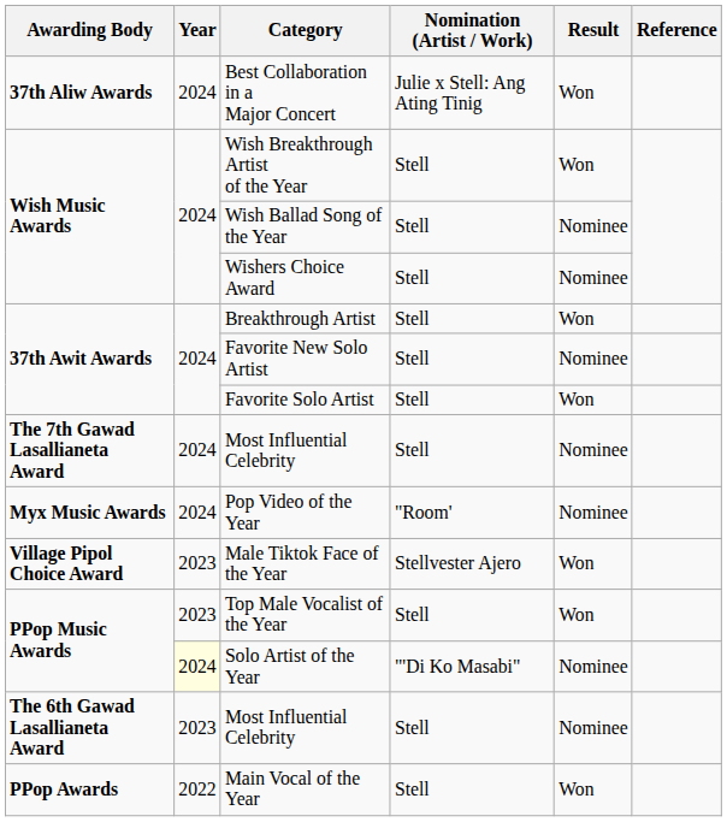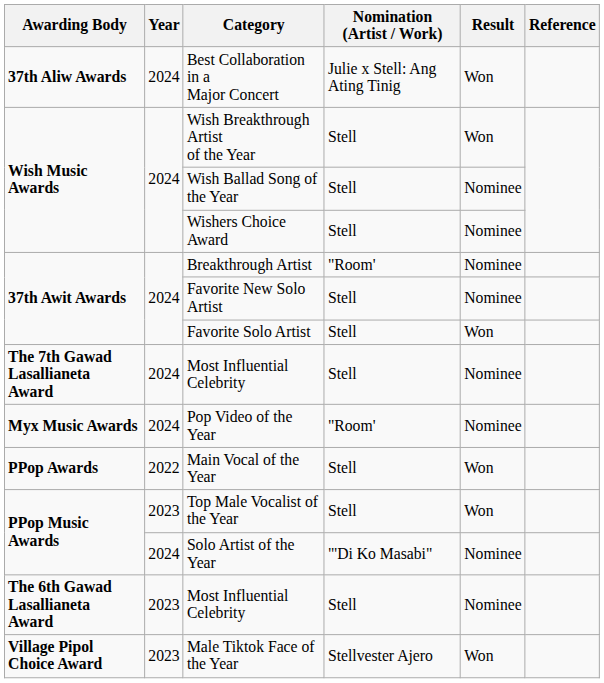 <table class="wikitable">
 <tr>
 <th>Awarding Body</th>
 <th>Year</th>
 <th>Category</th>
 <th>Nomination<br>(Artist / Work)</th>
 <th>Result</th>
 <th>Reference</th>
 </tr>
 <tr>
 <td><strong>37th Aliw Awards</strong></td>
 <td>2024</td>
 <td>Best Collaboration in a<br>Major Concert</td>
 <td>Julie x Stell: Ang Ating Tinig</td>
 <td>Won</td>
 <td></td>
 </tr>
 <tr>
 <td rowspan="3"><strong>Wish Music Awards</strong></td>
 <td rowspan="3">2024</td>
 <td>Wish Breakthrough Artist<br>of the Year</td>
 <td>Stell</td>
 <td>Won</td>
 <td rowspan="3"></td>
 </tr>
 <tr>
 <td>Wish Ballad Song of the Year</td>
 <td>Stell</td>
 <td>Nominee</td>
 </tr>
 <tr>
 <td>Wishers Choice Award</td>
 <td>Stell</td>
 <td>Nominee</td>
 </tr>
 <tr>
 <td rowspan="3"><strong>37th Awit Awards</strong></td>
 <td rowspan="3">2024</td>
 <td>Breakthrough Artist</td>
-<td>Stell</td>
-<td>Won</td>
+<td>"Room'</td>
+<td>Nominee</td>
 <td></td>
 </tr>
 <tr>
 <td>Favorite New Solo Artist</td>
 <td>Stell</td>
 <td>Nominee</td>
 <td></td>
 </tr>
 <tr>
 <td>Favorite Solo Artist</td>
 <td>Stell</td>
 <td>Won</td>
 <td></td>
 </tr>
 <tr>
 <td><strong>The 7th Gawad Lasallianeta</strong><br><strong>Award</strong></td>
 <td>2024</td>
 <td>Most Influential Celebrity</td>
 <td>Stell</td>
 <td>Nominee</td>
 <td></td>
 </tr>
 <tr>
 <td><strong>Myx Music Awards</strong></td>
 <td>2024</td>
 <td>Pop Video of the Year</td>
 <td>"Room'</td>
 <td>Nominee</td>
 <td></td>
 </tr>
 <tr>
-<td><strong>Village Pipol Choice Award</strong></td>
-<td>2023</td>
-<td>Male Tiktok Face of the Year</td>
-<td>Stellvester Ajero</td>
+<td><strong>PPop Awards</strong></td>
+<td>2022</td>
+<td>Main Vocal of the Year</td>
+<td>Stell</td>
 <td>Won</td>
 <td></td>
 </tr>
 <tr>
 <td rowspan="2"><strong>PPop Music Awards</strong></td>
 <td>2023</td>
 <td>Top Male Vocalist of the Year</td>
 <td>Stell</td>
 <td>Won</td>
 <td></td>
 </tr>
 <tr>
-<td style="background: lightyellow;">2024</td>
+<td>2024</td>
 <td>Solo Artist of the Year</td>
 <td>"'Di Ko Masabi"</td>
 <td>Nominee</td>
 <td></td>
 </tr>
 <tr>
 <td><strong>The 6th Gawad Lasallianeta</strong><br><strong>Award</strong></td>
 <td>2023</td>
 <td>Most Influential Celebrity</td>
 <td>Stell</td>
 <td>Nominee</td>
 <td></td>
 </tr>
 <tr>
-<td><strong>PPop Awards</strong></td>
-<td>2022</td>
-<td>Main Vocal of the Year</td>
-<td>Stell</td>
+<td><strong>Village Pipol Choice Award</strong></td>
+<td>2023</td>
+<td>Male Tiktok Face of the Year</td>
+<td>Stellvester Ajero</td>
 <td>Won</td>
 <td></td>
 </tr>
 </table>
